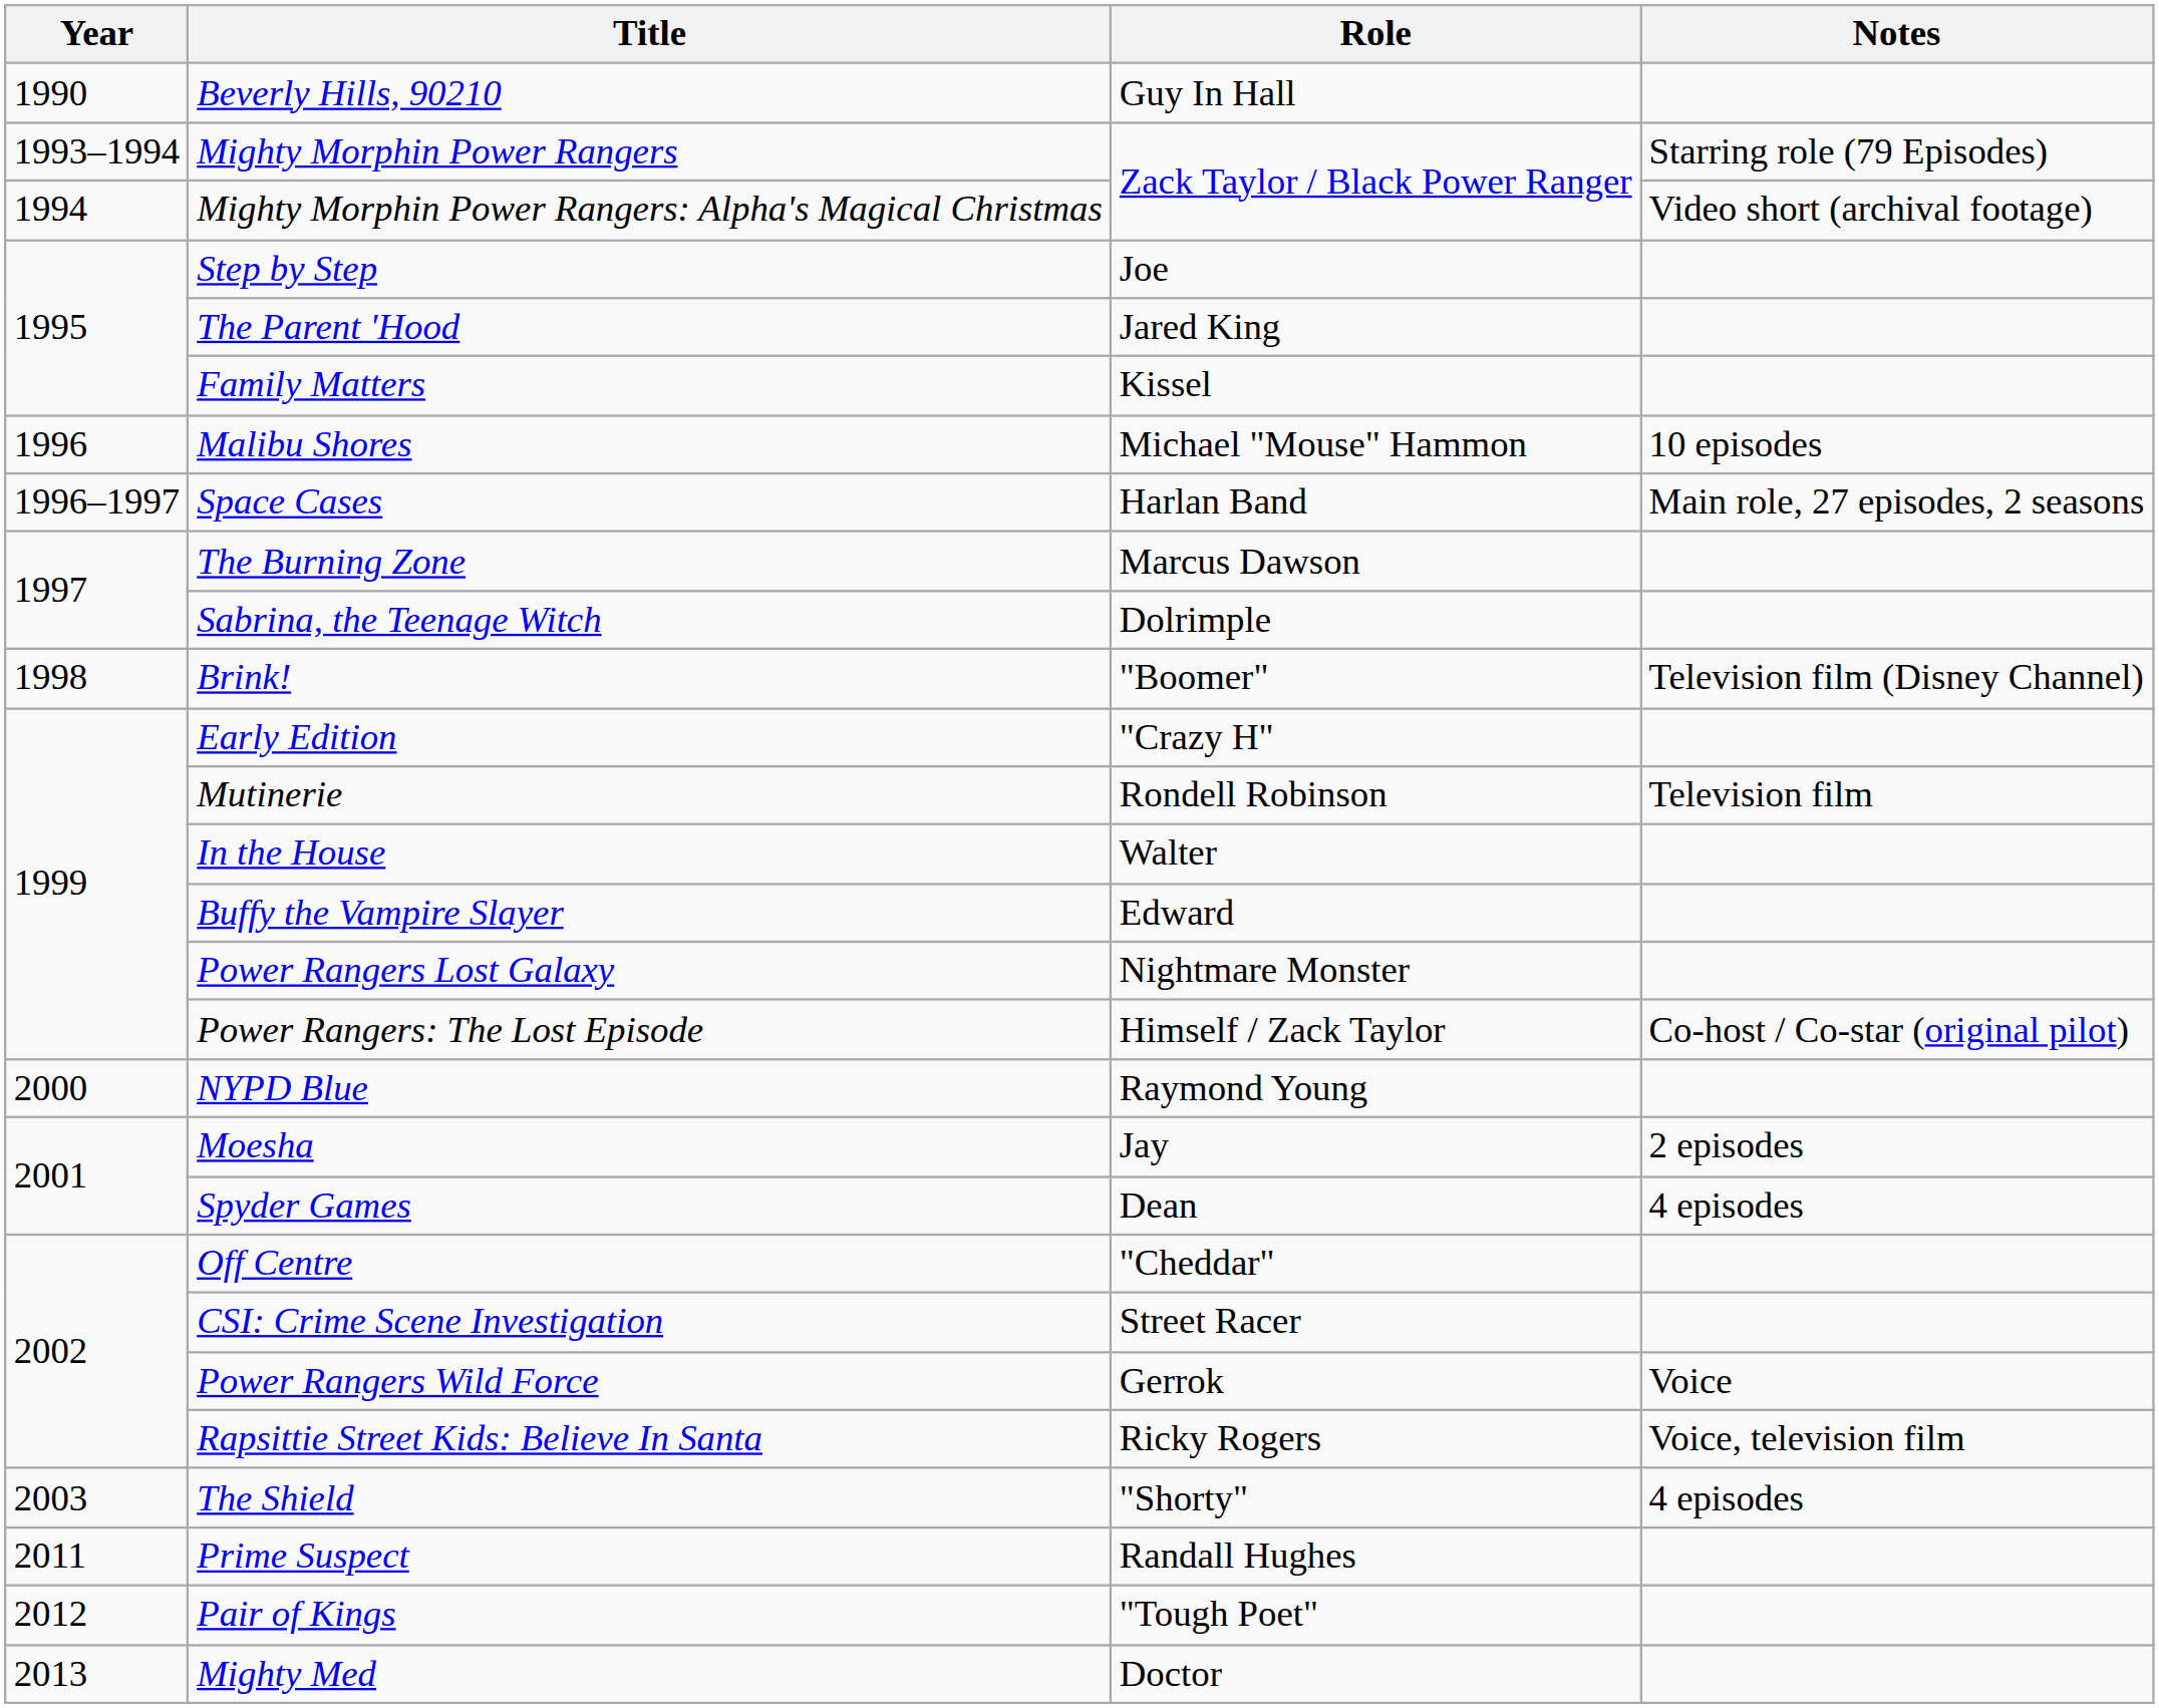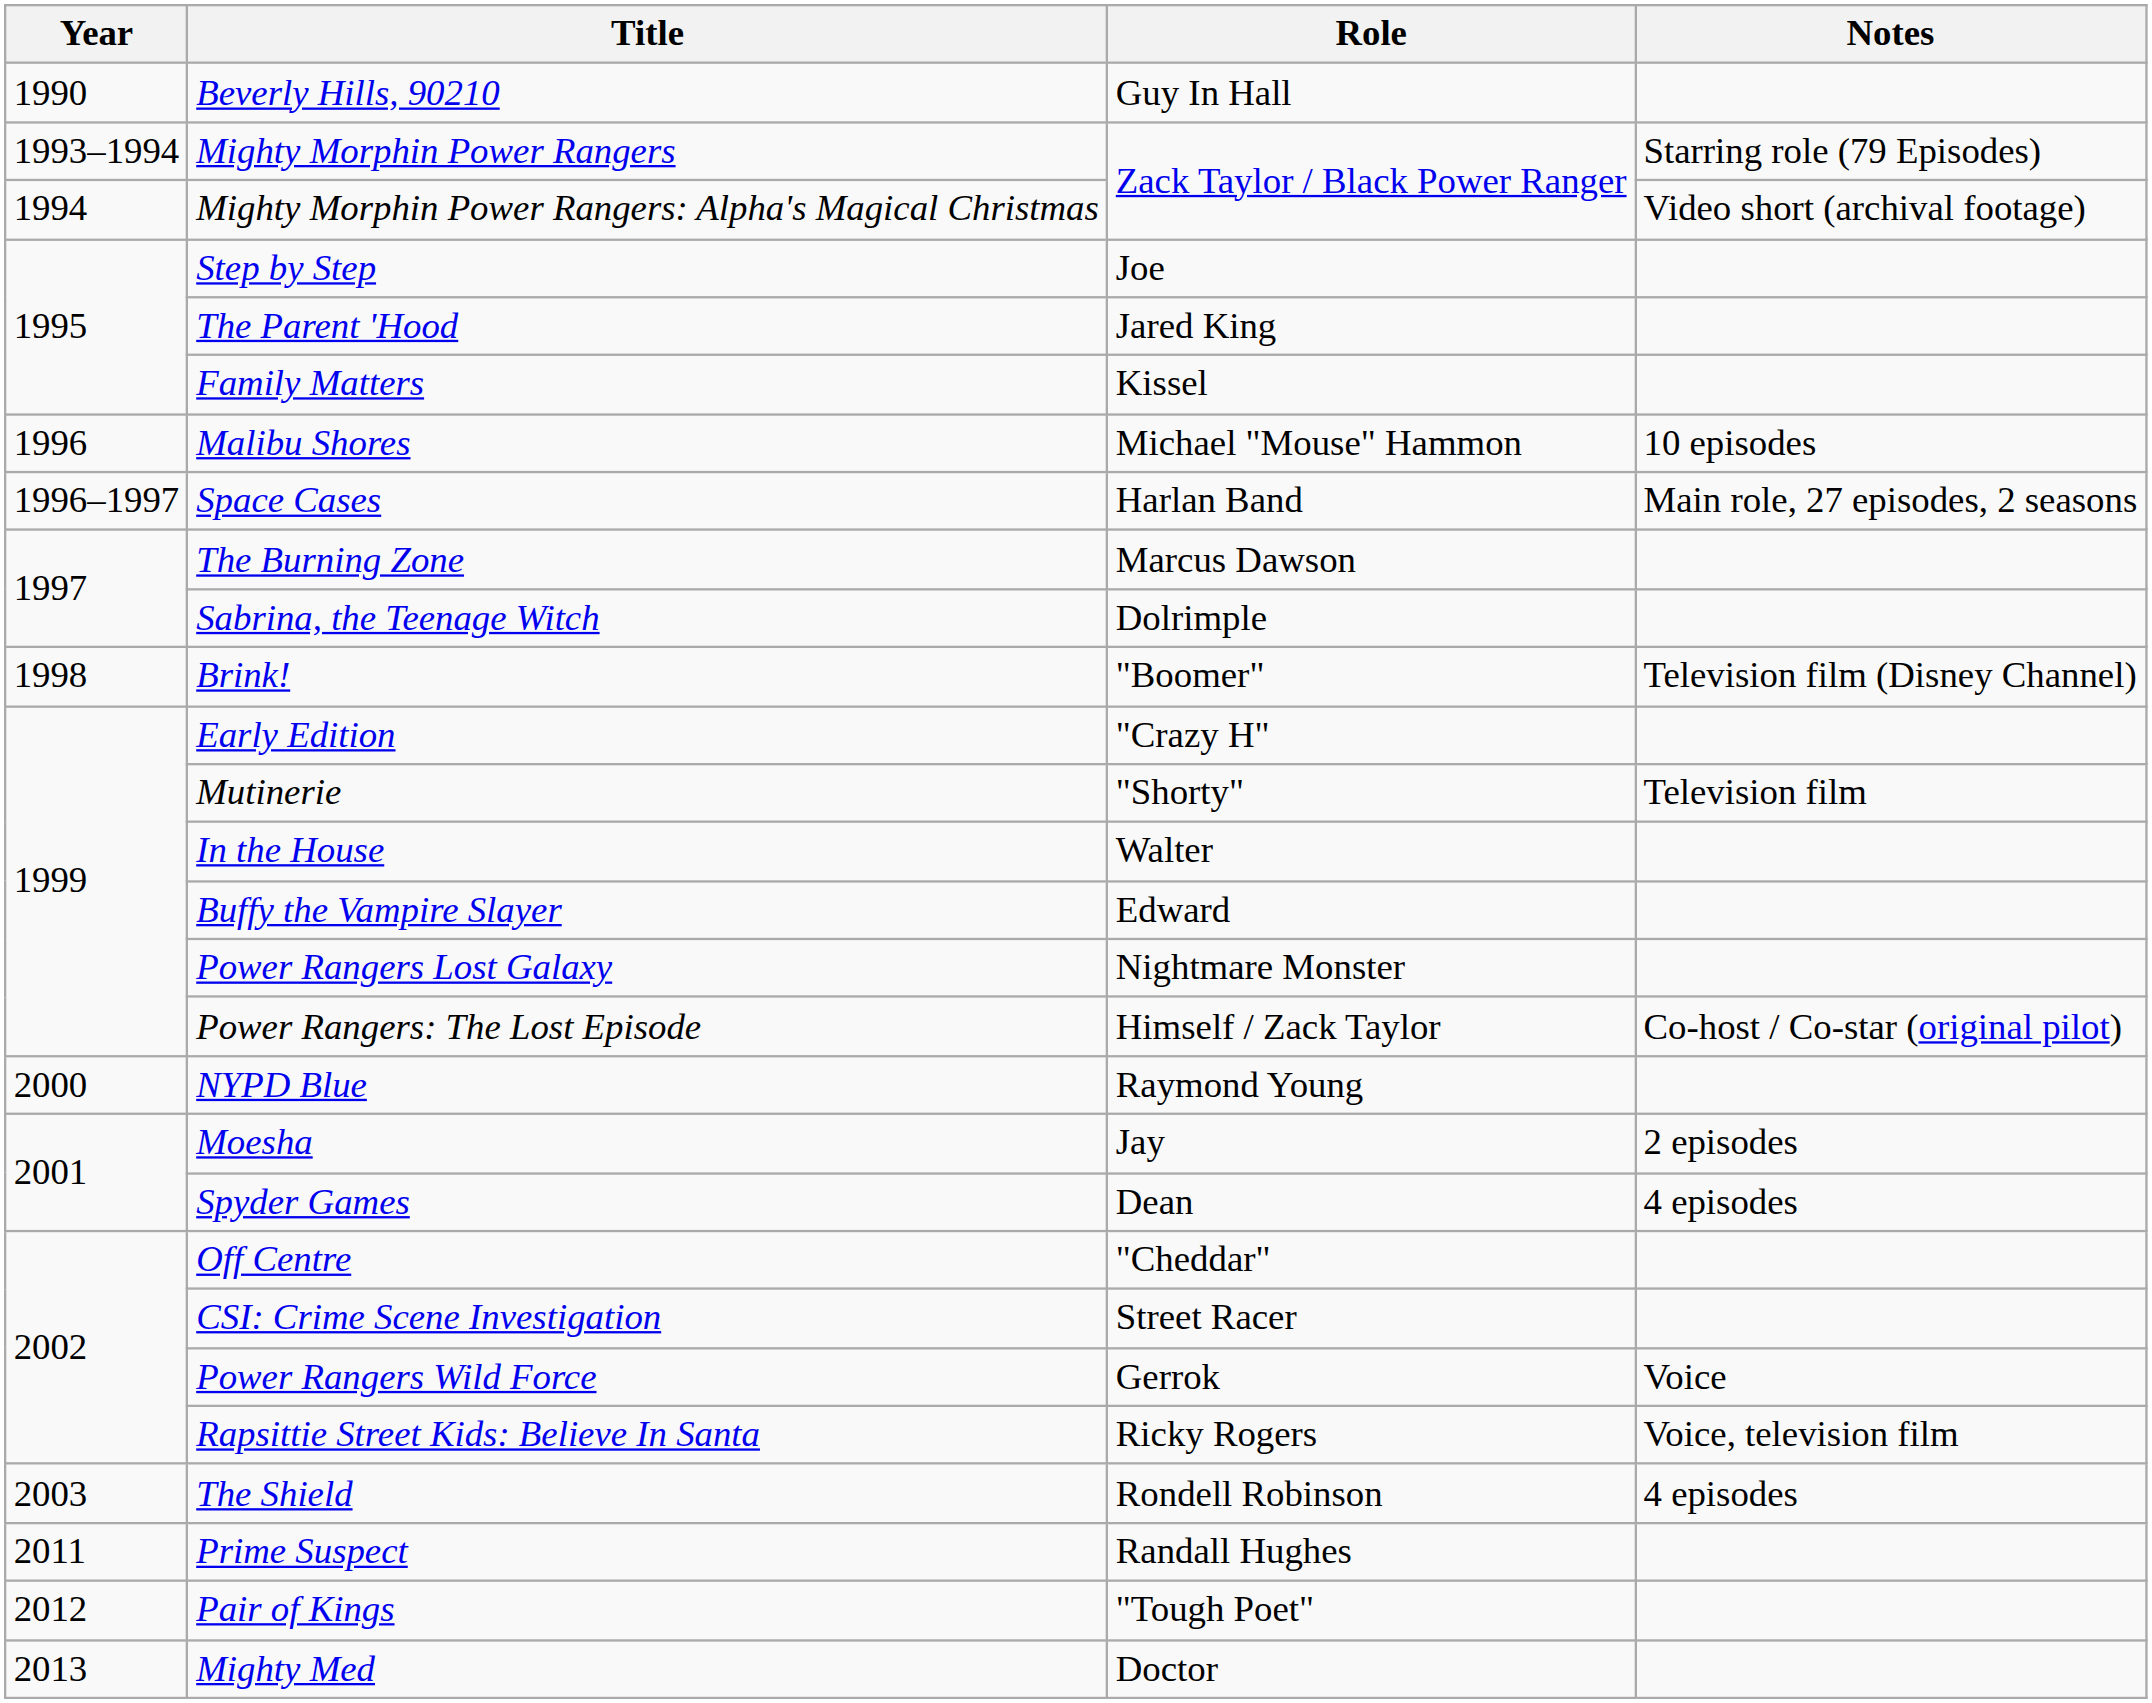 <table class="wikitable sortable">
 <tr>
 <th>Year</th>
 <th>Title</th>
 <th>Role</th>
 <th class="unsortable">Notes</th>
 </tr>
 <tr>
 <td>1990</td>
 <td><em><a href='#'>Beverly Hills, 90210</a></em></td>
 <td>Guy In Hall</td>
 <td></td>
 </tr>
 <tr>
 <td>1993–1994</td>
 <td><em><a href='#'>Mighty Morphin Power Rangers</a></em></td>
 <td rowspan="2"><a href='#'>Zack Taylor / Black Power Ranger</a></td>
 <td>Starring role (79 Episodes)</td>
 </tr>
 <tr>
 <td>1994</td>
 <td><em>Mighty Morphin Power Rangers: Alpha's Magical Christmas</em></td>
 <td>Video short (archival footage)</td>
 </tr>
 <tr>
 <td rowspan="3">1995</td>
 <td><em><a href='#'>Step by Step</a></em></td>
 <td>Joe</td>
 <td></td>
 </tr>
 <tr>
 <td><em><a href='#'>The Parent 'Hood</a></em></td>
 <td>Jared King</td>
 <td></td>
 </tr>
 <tr>
 <td><em><a href='#'>Family Matters</a></em></td>
 <td>Kissel</td>
 <td></td>
 </tr>
 <tr>
 <td>1996</td>
 <td><em><a href='#'>Malibu Shores</a></em></td>
 <td>Michael "Mouse" Hammon</td>
 <td>10 episodes</td>
 </tr>
 <tr>
 <td>1996–1997</td>
 <td><em><a href='#'>Space Cases</a></em></td>
 <td>Harlan Band</td>
 <td>Main role, 27 episodes, 2 seasons</td>
 </tr>
 <tr>
 <td rowspan="2">1997</td>
 <td><em><a href='#'>The Burning Zone</a></em></td>
 <td>Marcus Dawson</td>
 <td></td>
 </tr>
 <tr>
 <td><em><a href='#'>Sabrina, the Teenage Witch</a></em></td>
 <td>Dolrimple</td>
 <td></td>
 </tr>
 <tr>
 <td>1998</td>
 <td><em><a href='#'>Brink!</a></em></td>
 <td>"Boomer"</td>
 <td>Television film (Disney Channel)</td>
 </tr>
 <tr>
 <td rowspan="6">1999</td>
 <td><em><a href='#'>Early Edition</a></em></td>
 <td>"Crazy H"</td>
 <td></td>
 </tr>
 <tr>
 <td><em>Mutinerie</em></td>
-<td>Rondell Robinson</td>
+<td>"Shorty"</td>
 <td>Television film</td>
 </tr>
 <tr>
 <td><em><a href='#'>In the House</a></em></td>
 <td>Walter</td>
 <td></td>
 </tr>
 <tr>
 <td><em><a href='#'>Buffy the Vampire Slayer</a></em></td>
 <td>Edward</td>
 <td></td>
 </tr>
 <tr>
 <td><em><a href='#'>Power Rangers Lost Galaxy</a></em></td>
 <td>Nightmare Monster</td>
 <td></td>
 </tr>
 <tr>
 <td><em>Power Rangers: The Lost Episode</em></td>
 <td>Himself / Zack Taylor</td>
 <td>Co-host / Co-star (<a href='#'>original pilot</a>)</td>
 </tr>
 <tr>
 <td>2000</td>
 <td><em><a href='#'>NYPD Blue</a></em></td>
 <td>Raymond Young</td>
 <td></td>
 </tr>
 <tr>
 <td rowspan="2">2001</td>
 <td><em><a href='#'>Moesha</a></em></td>
 <td>Jay</td>
 <td>2 episodes</td>
 </tr>
 <tr>
 <td><em><a href='#'>Spyder Games</a></em></td>
 <td>Dean</td>
 <td>4 episodes</td>
 </tr>
 <tr>
 <td rowspan="4">2002</td>
 <td><em><a href='#'>Off Centre</a></em></td>
 <td>"Cheddar"</td>
 <td></td>
 </tr>
 <tr>
 <td><em><a href='#'>CSI: Crime Scene Investigation</a></em></td>
 <td>Street Racer</td>
 <td></td>
 </tr>
 <tr>
 <td><em><a href='#'>Power Rangers Wild Force</a></em></td>
 <td>Gerrok</td>
 <td>Voice</td>
 </tr>
 <tr>
 <td><em><a href='#'>Rapsittie Street Kids: Believe In Santa</a></em></td>
 <td>Ricky Rogers</td>
 <td>Voice, television film</td>
 </tr>
 <tr>
 <td>2003</td>
 <td><em><a href='#'>The Shield</a></em></td>
-<td>"Shorty"</td>
+<td>Rondell Robinson</td>
 <td>4 episodes</td>
 </tr>
 <tr>
 <td>2011</td>
 <td><em><a href='#'>Prime Suspect</a></em></td>
 <td>Randall Hughes</td>
 <td></td>
 </tr>
 <tr>
 <td>2012</td>
 <td><em><a href='#'>Pair of Kings</a></em></td>
 <td>"Tough Poet"</td>
 <td></td>
 </tr>
 <tr>
 <td>2013</td>
 <td><em><a href='#'>Mighty Med</a></em></td>
 <td>Doctor</td>
 <td></td>
 </tr>
 </table>
